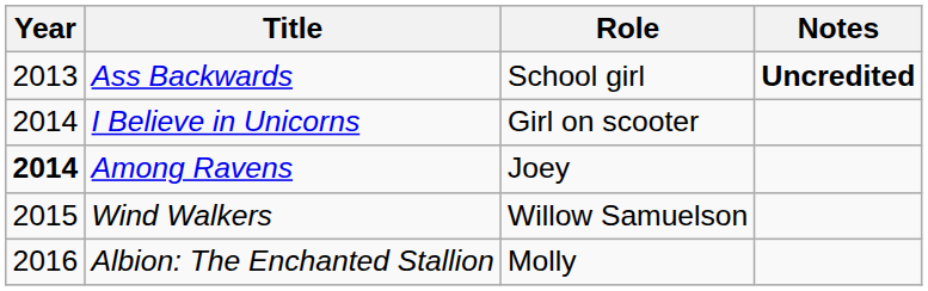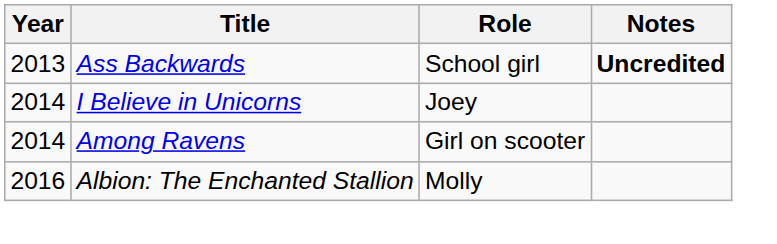 <table class="wikitable sortable">
 <tr>
 <th>Year</th>
 <th>Title</th>
 <th>Role</th>
 <th>Notes</th>
 </tr>
 <tr>
 <td>2013</td>
 <td><em><a href='#'>Ass Backwards</a></em></td>
 <td>School girl</td>
 <td><strong>Uncredited</strong></td>
 </tr>
 <tr>
 <td>2014</td>
 <td><em><a href='#'>I Believe in Unicorns</a></em></td>
-<td>Girl on scooter</td>
-<td></td>
-</tr>
-<tr>
-<td><strong>2014</strong></td>
-<td><em><a href='#'>Among Ravens</a></em></td>
 <td>Joey</td>
 <td></td>
 </tr>
 <tr>
-<td>2015</td>
-<td><em>Wind Walkers</em></td>
-<td>Willow Samuelson</td>
+<td>2014</td>
+<td><em><a href='#'>Among Ravens</a></em></td>
+<td>Girl on scooter</td>
 <td></td>
 </tr>
 <tr>
 <td>2016</td>
 <td><em>Albion: The Enchanted Stallion</em></td>
 <td>Molly</td>
 <td></td>
 </tr>
 </table>
